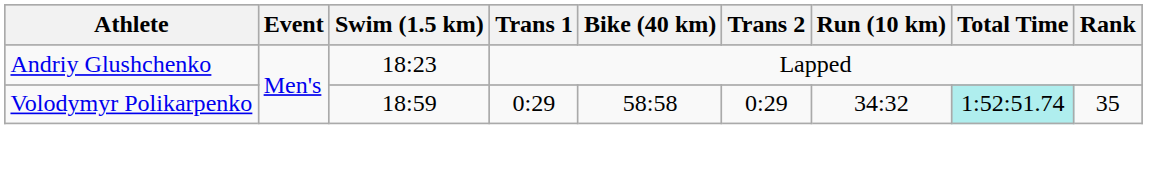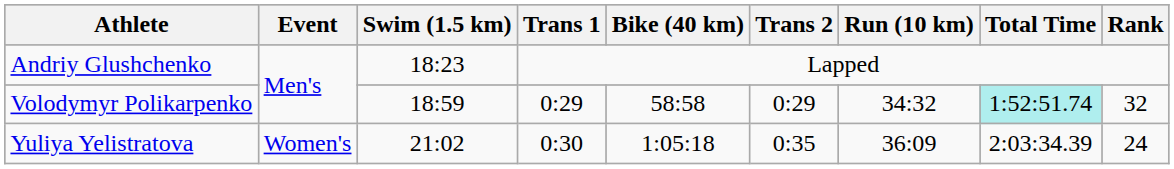 <table class="wikitable" style="font-size:90%">
 <tr>
 <th>Athlete</th>
 <th>Event</th>
 <th>Swim (1.5 km)</th>
 <th>Trans 1</th>
 <th>Bike (40 km)</th>
 <th>Trans 2</th>
 <th>Run (10 km)</th>
 <th>Total Time</th>
 <th>Rank</th>
 </tr>
 <tr align=center>
 <td align=left><a href='#'>Andriy Glushchenko</a></td>
 <td align=left rowspan=2><a href='#'>Men's</a></td>
 <td>18:23</td>
 <td colspan=6>Lapped</td>
 </tr>
 <tr align=center>
 <td align=left><a href='#'>Volodymyr Polikarpenko</a></td>
 <td>18:59</td>
 <td>0:29</td>
 <td>58:58</td>
 <td>0:29</td>
 <td>34:32</td>
 <td style="background: paleturquoise;">1:52:51.74</td>
-<td>35</td>
+<td>32</td>
+</tr>
+<tr align=center>
+<td align=left><a href='#'>Yuliya Yelistratova</a></td>
+<td align=left><a href='#'>Women's</a></td>
+<td>21:02</td>
+<td>0:30</td>
+<td>1:05:18</td>
+<td>0:35</td>
+<td>36:09</td>
+<td>2:03:34.39</td>
+<td>24</td>
 </tr>
 </table>
